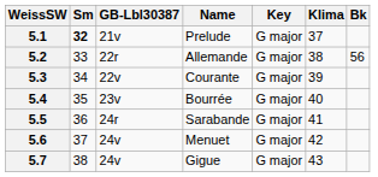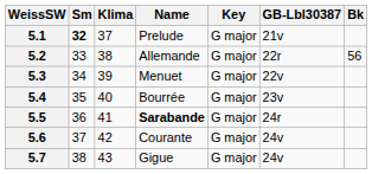 <table border="1" class="wikitable sortable">
 <tr>
 <th data-sort-type="number">WeissSW</th>
 <th>Sm</th>
-<th>GB-Lbl30387</th>
+<th>Klima</th>
 <th class="unsortable">Name</th>
 <th class="unsortable">Key</th>
-<th>Klima</th>
+<th>GB-Lbl30387</th>
 <th>Bk</th>
 </tr>
 <tr>
 <th data-sort-value="1">5.1</th>
 <td><strong>32</strong></td>
-<td>21v</td>
+<td>37</td>
 <td>Prelude</td>
 <td>G major</td>
-<td>37</td>
+<td>21v</td>
 <td></td>
 </tr>
 <tr>
 <th data-sort-value="2">5.2</th>
 <td>33</td>
-<td>22r</td>
+<td>38</td>
 <td>Allemande</td>
 <td>G major</td>
-<td>38</td>
+<td>22r</td>
 <td>56</td>
 </tr>
 <tr>
 <th data-sort-value="3">5.3</th>
 <td>34</td>
+<td>39</td>
+<td>Menuet</td>
+<td>G major</td>
 <td>22v</td>
-<td>Courante</td>
-<td>G major</td>
-<td>39</td>
 <td></td>
 </tr>
 <tr>
 <th data-sort-value="4">5.4</th>
 <td>35</td>
-<td>23v</td>
+<td>40</td>
 <td>Bourrée</td>
 <td>G major</td>
-<td>40</td>
+<td>23v</td>
 <td></td>
 </tr>
 <tr>
 <th data-sort-value="5">5.5</th>
 <td>36</td>
+<td>41</td>
+<td><strong>Sarabande</strong></td>
+<td>G major</td>
 <td>24r</td>
-<td>Sarabande</td>
-<td>G major</td>
-<td>41</td>
 <td></td>
 </tr>
 <tr>
 <th data-sort-value="6">5.6</th>
 <td>37</td>
+<td>42</td>
+<td>Courante</td>
+<td>G major</td>
 <td>24v</td>
-<td>Menuet</td>
-<td>G major</td>
-<td>42</td>
 <td></td>
 </tr>
 <tr>
 <th data-sort-value="7">5.7</th>
 <td>38</td>
-<td>24v</td>
+<td>43</td>
 <td>Gigue</td>
 <td>G major</td>
-<td>43</td>
+<td>24v</td>
 <td></td>
 </tr>
 </table>
